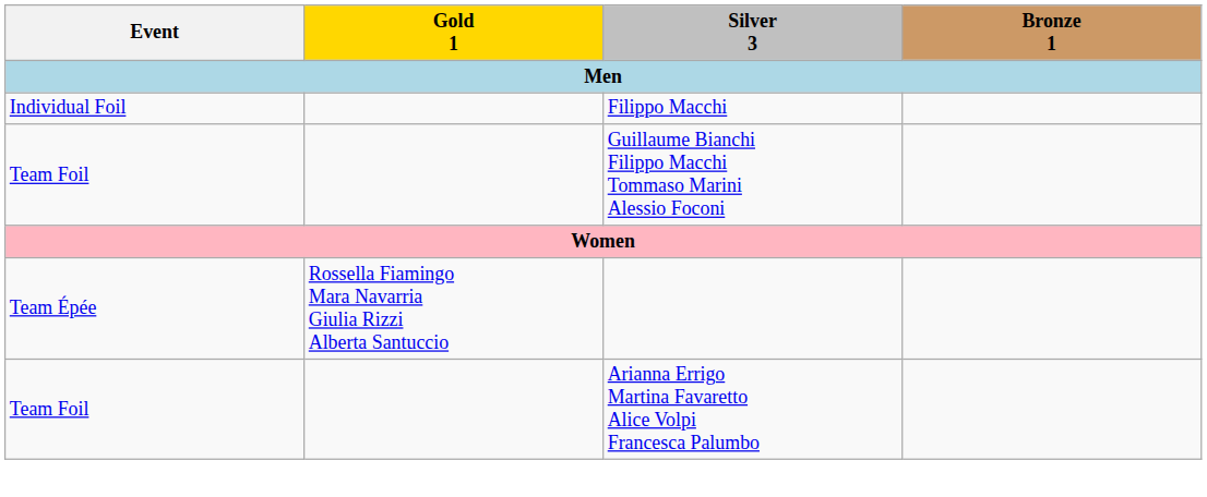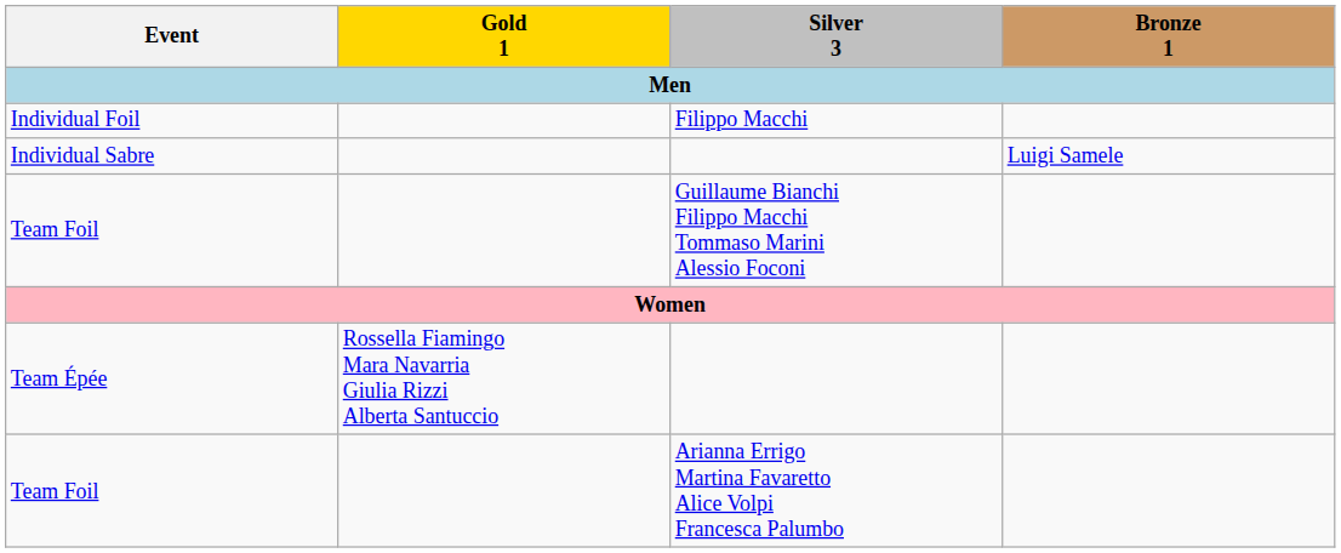 <table class="wikitable" width=70% style="font-size:90%; text-align:left;">
 <tr>
 <th width=25%>Event</th>
 <th width=25% style="background-color:gold">Gold<br>1</th>
 <th width=25% style="background-color:silver">Silver<br>3</th>
 <th width=25% style="background-color:#cc9966">Bronze<br>1</th>
 </tr>
 <tr>
 <td colspan=4 align=center bgcolor=lightblue><strong>Men</strong></td>
 </tr>
 <tr>
 <td><a href='#'>Individual Foil</a></td>
 <td></td>
 <td><a href='#'>Filippo Macchi</a></td>
 <td></td>
+</tr>
+<tr>
+<td><a href='#'>Individual Sabre</a></td>
+<td></td>
+<td></td>
+<td><a href='#'>Luigi Samele</a></td>
 </tr>
 <tr>
 <td><a href='#'>Team Foil</a></td>
 <td></td>
 <td><a href='#'>Guillaume Bianchi</a><br><a href='#'>Filippo Macchi</a><br><a href='#'>Tommaso Marini</a><br><a href='#'>Alessio Foconi</a></td>
 <td></td>
 </tr>
 <tr>
 <td colspan=4 align=center bgcolor=lightpink><strong>Women</strong></td>
 </tr>
 <tr>
 <td><a href='#'>Team Épée</a></td>
 <td><a href='#'>Rossella Fiamingo</a><br><a href='#'>Mara Navarria</a><br><a href='#'>Giulia Rizzi</a><br><a href='#'>Alberta Santuccio</a></td>
 <td></td>
 <td></td>
 </tr>
 <tr>
 <td><a href='#'>Team Foil</a></td>
 <td></td>
 <td><a href='#'>Arianna Errigo</a><br><a href='#'>Martina Favaretto</a><br><a href='#'>Alice Volpi</a><br><a href='#'>Francesca Palumbo</a></td>
 <td></td>
 </tr>
 </table>
